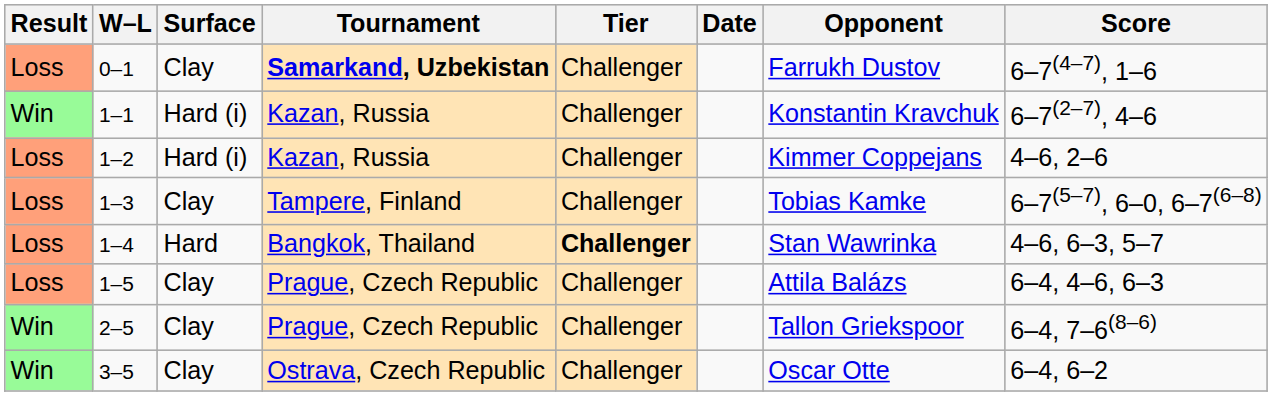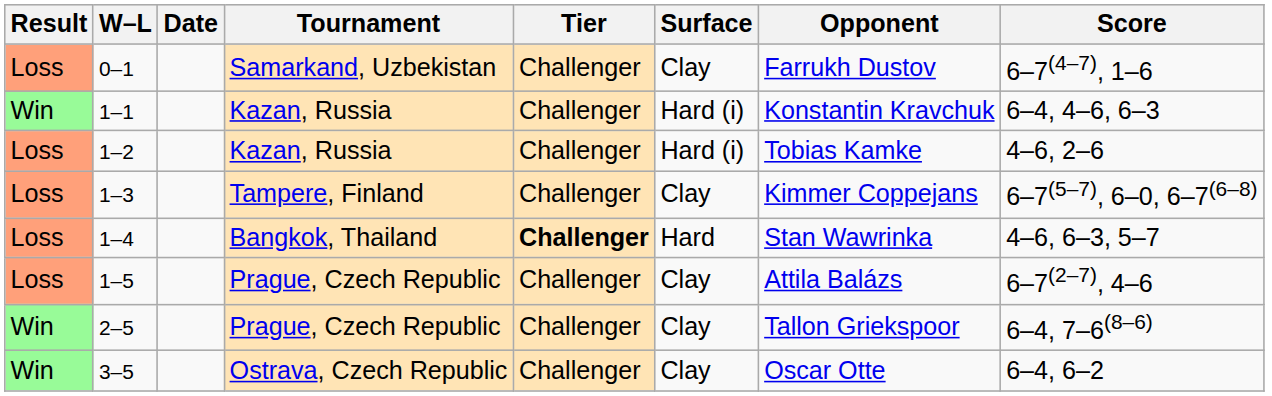 <table class="sortable wikitable">
 <tr>
 <th>Result</th>
 <th class="unsortable">W–L</th>
-<th>Surface</th>
+<th>Date</th>
 <th>Tournament</th>
 <th>Tier</th>
-<th>Date</th>
+<th>Surface</th>
 <th>Opponent</th>
 <th class="unsortable">Score</th>
 </tr>
 <tr>
 <td bgcolor=FFA07A>Loss</td>
 <td><small>0–1</small></td>
+<td><a href='#'></a></td>
+<td style="background:moccasin;"><a href='#'>Samarkand</a>, Uzbekistan</td>
+<td style="background:moccasin;">Challenger</td>
 <td>Clay</td>
-<td style="background:moccasin;"><strong><a href='#'>Samarkand</a>, Uzbekistan</strong></td>
-<td style="background:moccasin;">Challenger</td>
-<td><a href='#'></a></td>
 <td> <a href='#'>Farrukh Dustov</a></td>
 <td>6–7<sup>(4–7)</sup>, 1–6</td>
 </tr>
 <tr>
 <td bgcolor=98FB98>Win</td>
 <td><small>1–1</small></td>
-<td>Hard (i)</td>
+<td><a href='#'></a></td>
 <td style="background:moccasin;"><a href='#'>Kazan</a>, Russia</td>
 <td style="background:moccasin;">Challenger</td>
-<td><a href='#'></a></td>
+<td>Hard (i)</td>
 <td> <a href='#'>Konstantin Kravchuk</a></td>
-<td>6–7<sup>(2–7)</sup>, 4–6</td>
+<td>6–4, 4–6, 6–3</td>
 </tr>
 <tr>
 <td bgcolor=FFA07A>Loss</td>
 <td><small>1–2</small></td>
-<td>Hard (i)</td>
+<td><a href='#'></a></td>
 <td style="background:moccasin;"><a href='#'>Kazan</a>, Russia</td>
 <td style="background:moccasin;">Challenger</td>
-<td><a href='#'></a></td>
-<td> <a href='#'>Kimmer Coppejans</a></td>
+<td>Hard (i)</td>
+<td> <a href='#'>Tobias Kamke</a></td>
 <td>4–6, 2–6</td>
 </tr>
 <tr>
 <td bgcolor=FFA07A>Loss</td>
 <td><small>1–3</small></td>
-<td>Clay</td>
+<td><a href='#'></a></td>
 <td style="background:moccasin;"><a href='#'>Tampere</a>, Finland</td>
 <td style="background:moccasin;">Challenger</td>
-<td><a href='#'></a></td>
-<td> <a href='#'>Tobias Kamke</a></td>
+<td>Clay</td>
+<td> <a href='#'>Kimmer Coppejans</a></td>
 <td>6–7<sup>(5–7)</sup>, 6–0, 6–7<sup>(6–8)</sup></td>
 </tr>
 <tr>
 <td bgcolor=FFA07A>Loss</td>
 <td><small>1–4</small></td>
-<td>Hard</td>
+<td><a href='#'></a></td>
 <td style="background:moccasin;"><a href='#'>Bangkok</a>, Thailand</td>
 <td style="background:moccasin;"><strong>Challenger</strong></td>
-<td><a href='#'></a></td>
+<td>Hard</td>
 <td> <a href='#'>Stan Wawrinka</a></td>
 <td>4–6, 6–3, 5–7</td>
 </tr>
 <tr>
 <td bgcolor=FFA07A>Loss</td>
 <td><small>1–5</small></td>
-<td>Clay</td>
+<td><a href='#'></a></td>
 <td style="background:moccasin;"><a href='#'>Prague</a>, Czech Republic</td>
 <td style="background:moccasin;">Challenger</td>
-<td><a href='#'></a></td>
+<td>Clay</td>
 <td> <a href='#'>Attila Balázs</a></td>
-<td>6–4, 4–6, 6–3</td>
+<td>6–7<sup>(2–7)</sup>, 4–6</td>
 </tr>
 <tr>
 <td bgcolor=98FB98>Win</td>
 <td><small>2–5</small></td>
-<td>Clay</td>
+<td><a href='#'></a></td>
 <td style="background:moccasin;"><a href='#'>Prague</a>, Czech Republic</td>
 <td style="background:moccasin;">Challenger</td>
-<td><a href='#'></a></td>
+<td>Clay</td>
 <td> <a href='#'>Tallon Griekspoor</a></td>
 <td>6–4, 7–6<sup>(8–6)</sup></td>
 </tr>
 <tr>
 <td bgcolor=98FB98>Win</td>
 <td><small>3–5</small></td>
-<td>Clay</td>
+<td><a href='#'></a></td>
 <td style="background:moccasin;"><a href='#'>Ostrava</a>, Czech Republic</td>
 <td style="background:moccasin;">Challenger</td>
-<td><a href='#'></a></td>
+<td>Clay</td>
 <td> <a href='#'>Oscar Otte</a></td>
 <td>6–4, 6–2</td>
 </tr>
 </table>
